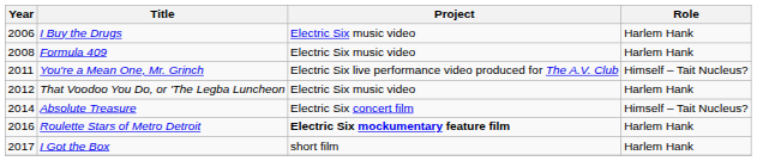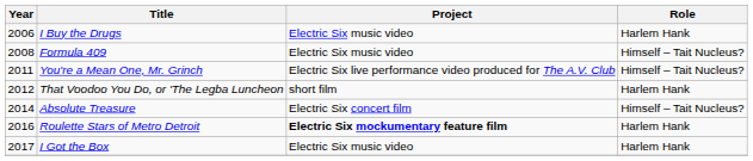 <table class="wikitable sortable">
 <tr>
 <th>Year</th>
 <th>Title</th>
 <th>Project</th>
 <th>Role</th>
 </tr>
 <tr>
 <td>2006</td>
 <td><em><a href='#'>I Buy the Drugs</a></em></td>
 <td><a href='#'>Electric Six</a> music video</td>
 <td>Harlem Hank</td>
 </tr>
 <tr>
 <td>2008</td>
 <td><em><a href='#'>Formula 409</a></em></td>
 <td>Electric Six music video</td>
-<td>Harlem Hank</td>
+<td>Himself – Tait Nucleus?</td>
 </tr>
 <tr>
 <td>2011</td>
 <td><em><a href='#'>You're a Mean One, Mr. Grinch</a></em></td>
 <td>Electric Six live performance video produced for <em><a href='#'>The A.V. Club</a></em></td>
 <td>Himself – Tait Nucleus?</td>
 </tr>
 <tr>
 <td>2012</td>
 <td><em>That Voodoo You Do, or 'The Legba Luncheon</em></td>
-<td>Electric Six music video</td>
+<td>short film</td>
 <td>Harlem Hank</td>
 </tr>
 <tr>
 <td>2014</td>
 <td><em><a href='#'>Absolute Treasure</a></em></td>
 <td>Electric Six <a href='#'>concert film</a></td>
 <td>Himself – Tait Nucleus?</td>
 </tr>
 <tr>
 <td>2016</td>
 <td><em><a href='#'>Roulette Stars of Metro Detroit</a></em></td>
 <td><strong>Electric Six <a href='#'>mockumentary</a> feature film</strong></td>
 <td>Harlem Hank</td>
 </tr>
 <tr>
 <td>2017</td>
 <td><em><a href='#'>I Got the Box</a></em></td>
-<td>short film</td>
+<td>Electric Six music video</td>
 <td>Harlem Hank<br></td>
 </tr>
 <tr>
 </tr>
 </table>
